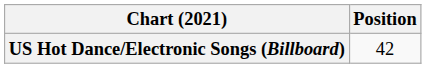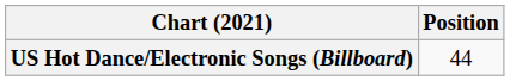 <table class="wikitable plainrowheaders" style="text-align:center">
 <tr>
 <th scope="col">Chart (2021)</th>
 <th scope="col">Position</th>
 </tr>
 <tr>
 <th scope="row">US Hot Dance/Electronic Songs (<em>Billboard</em>)</th>
-<td>42</td>
+<td>44</td>
 </tr>
 </table>
